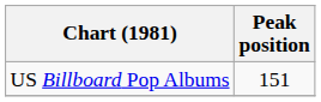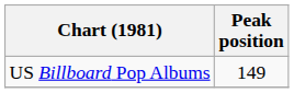 <table class="wikitable sortable">
 <tr>
 <th>Chart (1981)</th>
 <th>Peak<br>position</th>
 </tr>
 <tr>
 <td>US <a href='#'><em>Billboard</em> Pop Albums</a></td>
-<td align=center>151</td>
+<td align=center>149</td>
 </tr>
 <tr>
 </tr>
 </table>
